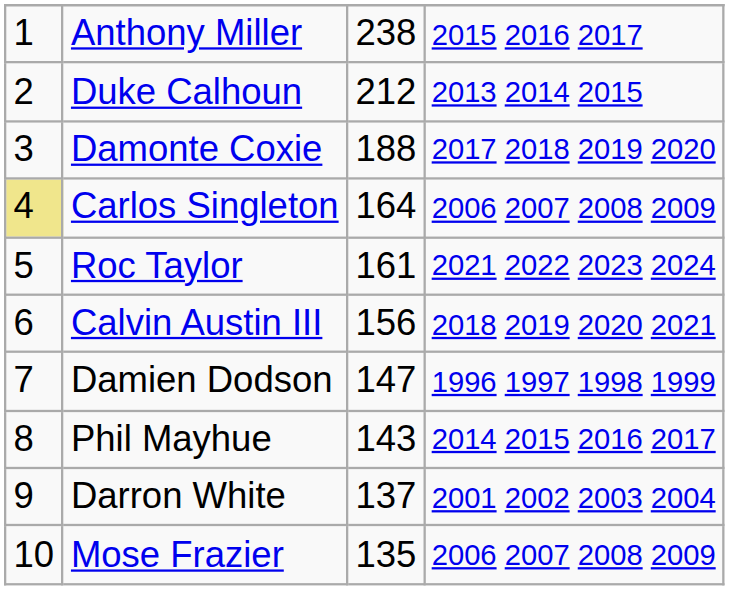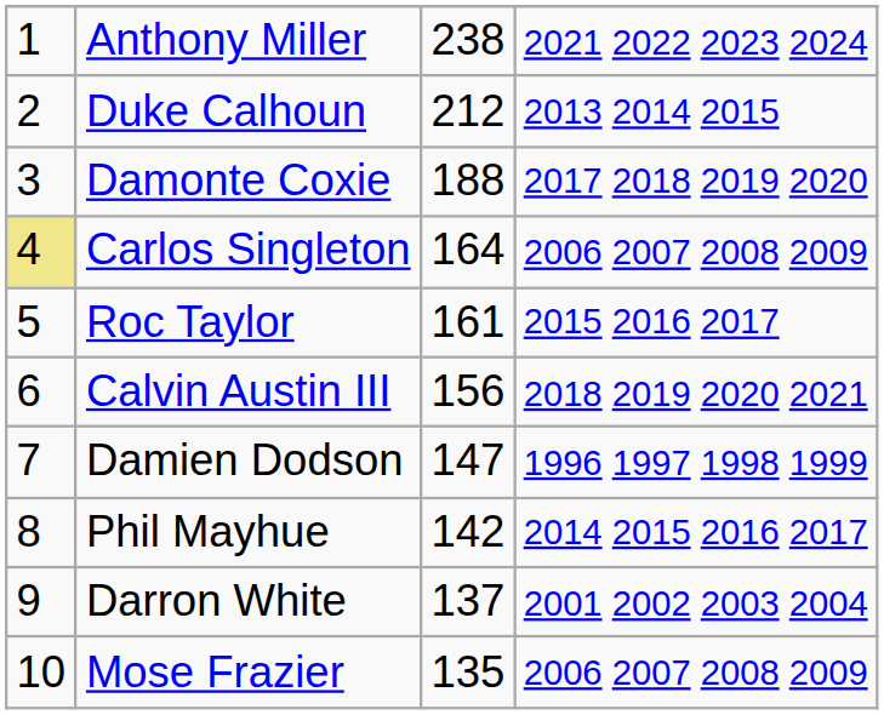 <table class="wikitable">
 <tr>
 </tr>
 <tr>
 <td>1</td>
 <td><a href='#'>Anthony Miller</a></td>
 <td>238</td>
-<td style="font-size:80%;"><a href='#'>2015</a> <a href='#'>2016</a> <a href='#'>2017</a></td>
+<td style="font-size:80%;"><a href='#'>2021</a> <a href='#'>2022</a> <a href='#'>2023</a> <a href='#'>2024</a></td>
 </tr>
 <tr>
 <td>2</td>
 <td><a href='#'>Duke Calhoun</a></td>
 <td>212</td>
 <td style="font-size:80%;"><a href='#'>2013</a> <a href='#'>2014</a> <a href='#'>2015</a></td>
 </tr>
 <tr>
 <td>3</td>
 <td><a href='#'>Damonte Coxie</a></td>
 <td>188</td>
 <td style="font-size:80%;"><a href='#'>2017</a> <a href='#'>2018</a> <a href='#'>2019</a> <a href='#'>2020</a></td>
 </tr>
 <tr>
 <td style="background: khaki;">4</td>
 <td><a href='#'>Carlos Singleton</a></td>
 <td>164</td>
 <td style="font-size:80%;"><a href='#'>2006</a> <a href='#'>2007</a> <a href='#'>2008</a> <a href='#'>2009</a></td>
 </tr>
 <tr>
 <td>5</td>
 <td><a href='#'>Roc Taylor</a></td>
 <td>161</td>
-<td style="font-size:80%;"><a href='#'>2021</a> <a href='#'>2022</a> <a href='#'>2023</a> <a href='#'>2024</a></td>
+<td style="font-size:80%;"><a href='#'>2015</a> <a href='#'>2016</a> <a href='#'>2017</a></td>
 </tr>
 <tr>
 <td>6</td>
 <td><a href='#'>Calvin Austin III</a></td>
 <td>156</td>
 <td style="font-size:80%;"><a href='#'>2018</a> <a href='#'>2019</a> <a href='#'>2020</a> <a href='#'>2021</a></td>
 </tr>
 <tr>
 <td>7</td>
 <td>Damien Dodson</td>
 <td>147</td>
 <td style="font-size:80%;"><a href='#'>1996</a> <a href='#'>1997</a> <a href='#'>1998</a> <a href='#'>1999</a></td>
 </tr>
 <tr>
 <td>8</td>
 <td>Phil Mayhue</td>
-<td>143</td>
+<td>142</td>
 <td style="font-size:80%;"><a href='#'>2014</a> <a href='#'>2015</a> <a href='#'>2016</a> <a href='#'>2017</a></td>
 </tr>
 <tr>
 <td>9</td>
 <td>Darron White</td>
 <td>137</td>
 <td style="font-size:80%;"><a href='#'>2001</a> <a href='#'>2002</a> <a href='#'>2003</a> <a href='#'>2004</a></td>
 </tr>
 <tr>
 <td>10</td>
 <td><a href='#'>Mose Frazier</a></td>
 <td>135</td>
 <td style="font-size:80%;"><a href='#'>2006</a> <a href='#'>2007</a> <a href='#'>2008</a> <a href='#'>2009</a></td>
 </tr>
 </table>
